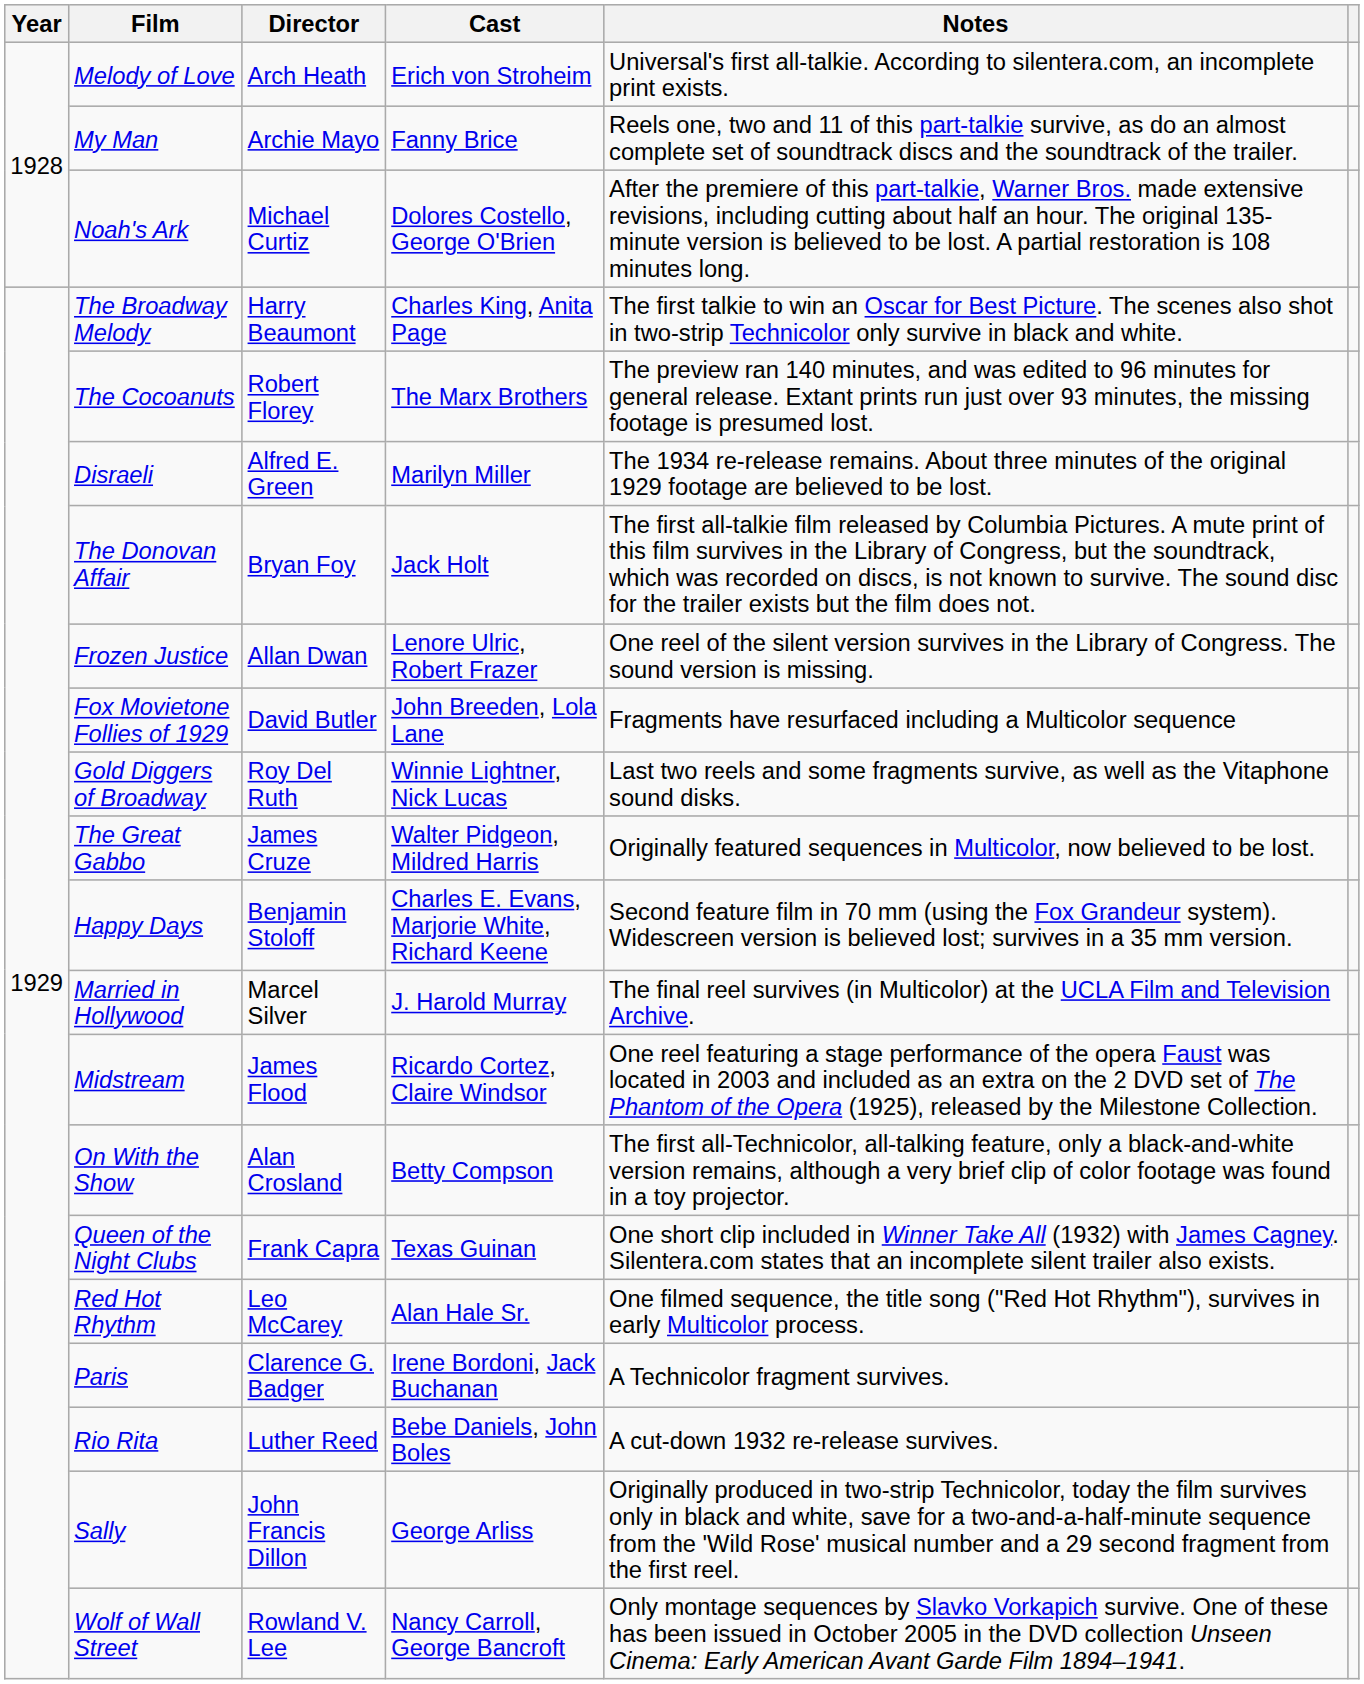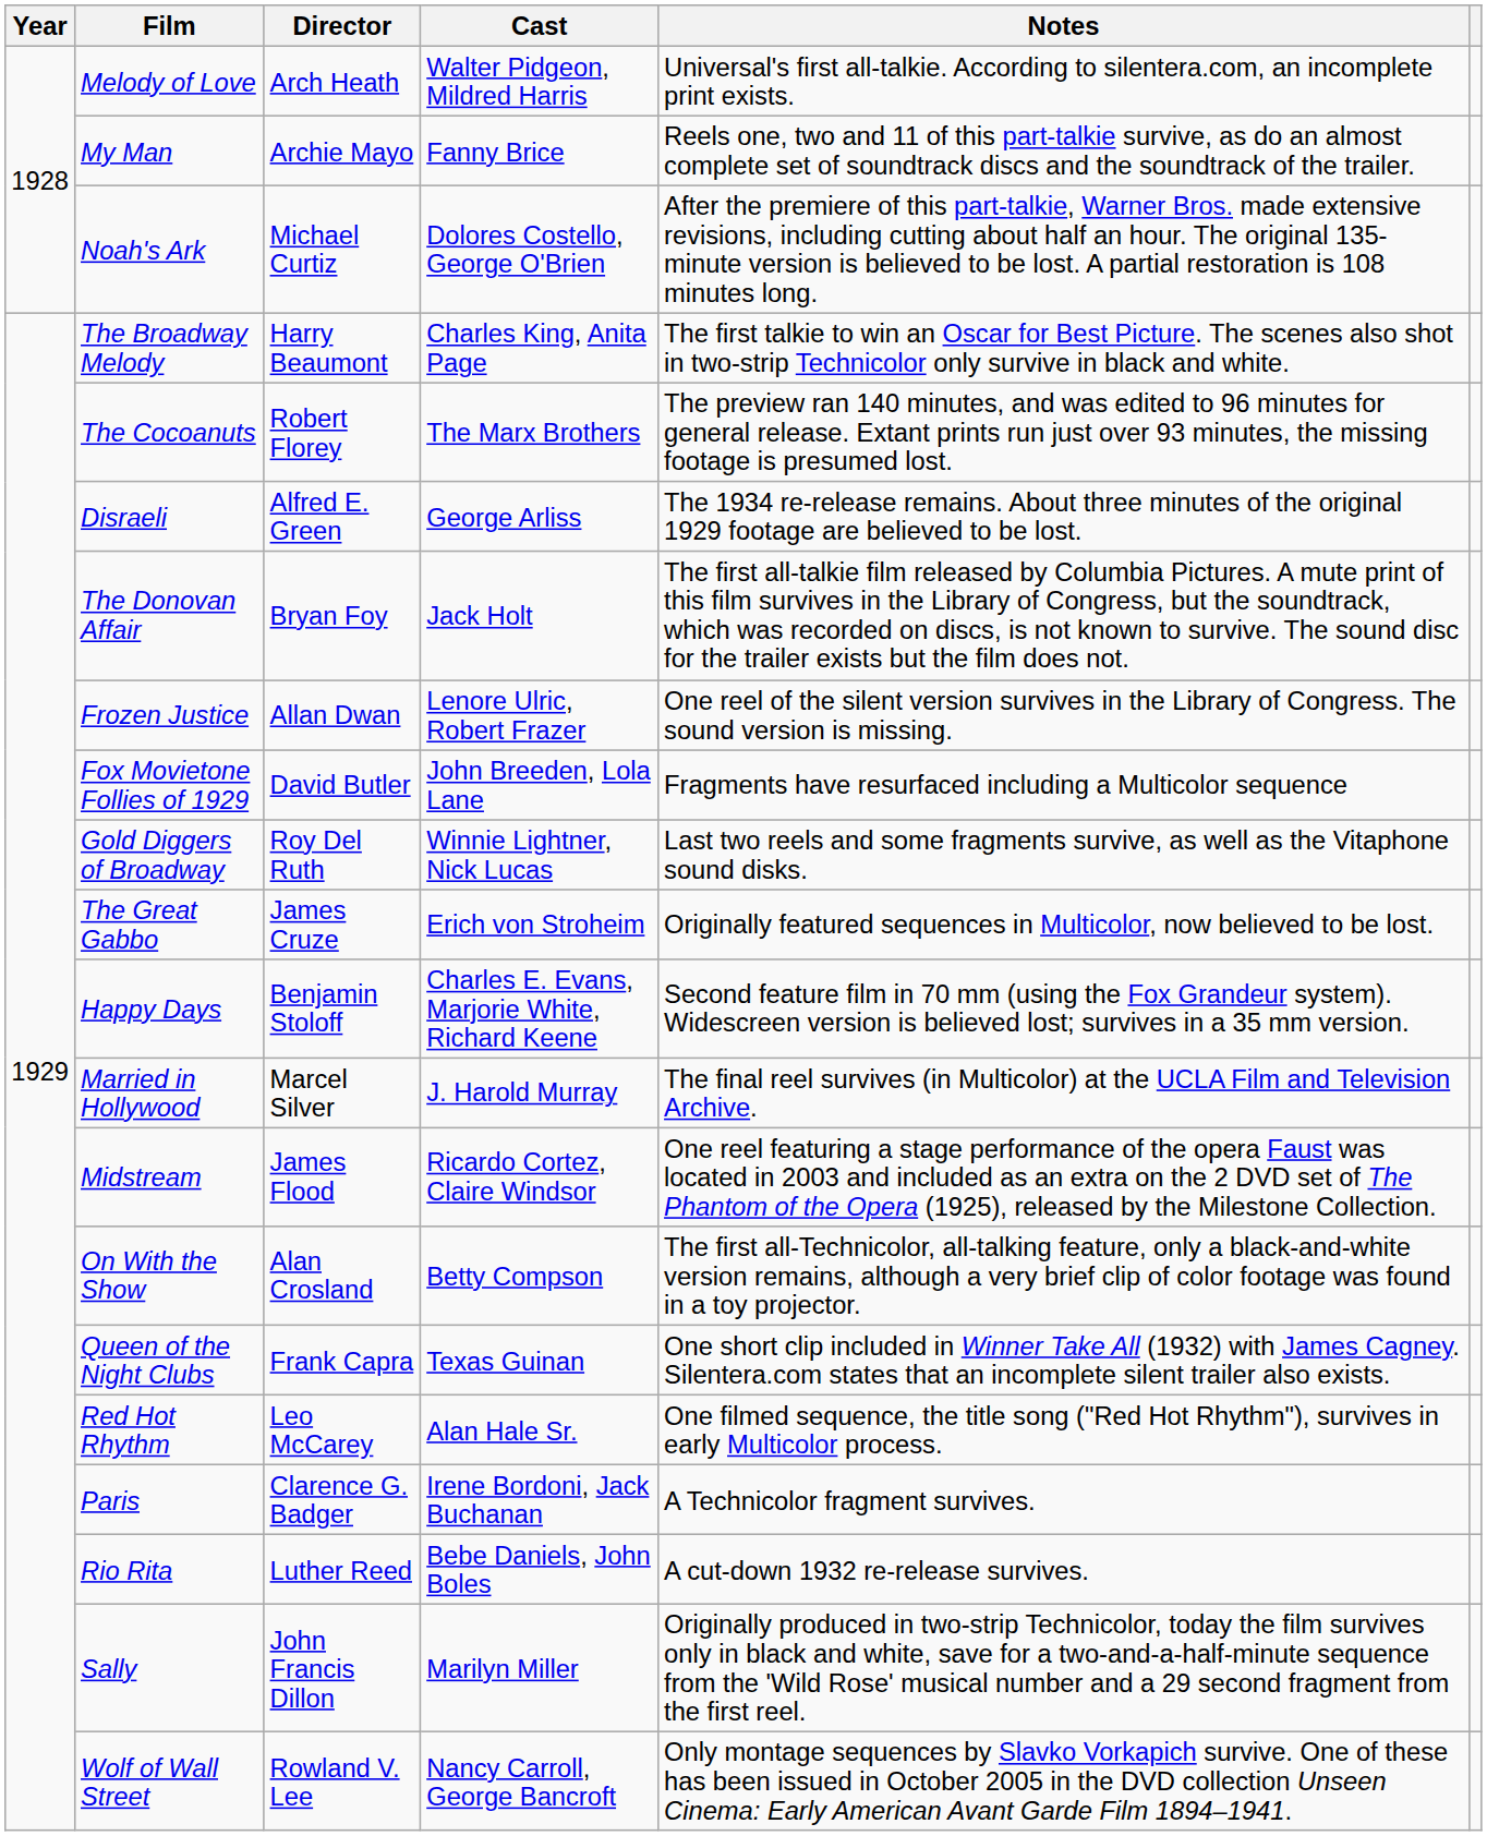 <table class="wikitable sortable" style="font-size:95%">
 <tr>
 <th>Year</th>
 <th>Film</th>
 <th>Director</th>
 <th>Cast</th>
 <th>Notes</th>
 <th></th>
 </tr>
 <tr>
 <td rowspan="3">1928</td>
 <td><em><a href='#'>Melody of Love</a></em></td>
 <td><a href='#'>Arch Heath</a></td>
-<td><a href='#'>Erich von Stroheim</a></td>
+<td><a href='#'>Walter Pidgeon</a>, <a href='#'>Mildred Harris</a></td>
 <td>Universal's first all-talkie. According to silentera.com, an incomplete print exists.</td>
 <td></td>
 </tr>
 <tr>
 <td><em><a href='#'>My Man</a></em></td>
 <td><a href='#'>Archie Mayo</a></td>
 <td><a href='#'>Fanny Brice</a></td>
 <td>Reels one, two and 11 of this <a href='#'>part-talkie</a> survive, as do an almost complete set of soundtrack discs and the soundtrack of the trailer.</td>
 <td></td>
 </tr>
 <tr>
 <td><em><a href='#'>Noah's Ark</a></em></td>
 <td><a href='#'>Michael Curtiz</a></td>
 <td><a href='#'>Dolores Costello</a>, <a href='#'>George O'Brien</a></td>
 <td>After the premiere of this <a href='#'>part-talkie</a>, <a href='#'>Warner Bros.</a> made extensive revisions, including cutting about half an hour. The original 135-minute version is believed to be lost. A partial restoration is 108 minutes long.</td>
 <td></td>
 </tr>
 <tr>
 <td rowspan="18">1929</td>
 <td><em><a href='#'>The Broadway Melody</a></em></td>
 <td><a href='#'>Harry Beaumont</a></td>
 <td><a href='#'>Charles King</a>, <a href='#'>Anita Page</a></td>
 <td>The first talkie to win an <a href='#'>Oscar for Best Picture</a>. The scenes also shot in two-strip <a href='#'>Technicolor</a> only survive in black and white.</td>
 <td></td>
 </tr>
 <tr>
 <td><em><a href='#'>The Cocoanuts</a></em></td>
 <td><a href='#'>Robert Florey</a></td>
 <td><a href='#'>The Marx Brothers</a></td>
 <td>The preview ran 140 minutes, and was edited to 96 minutes for general release. Extant prints run just over 93 minutes, the missing footage is presumed lost.</td>
 <td></td>
 </tr>
 <tr>
 <td><em><a href='#'>Disraeli</a></em></td>
 <td><a href='#'>Alfred E. Green</a></td>
-<td><a href='#'>Marilyn Miller</a></td>
+<td><a href='#'>George Arliss</a></td>
 <td>The 1934 re-release remains. About three minutes of the original 1929 footage are believed to be lost.</td>
 <td></td>
 </tr>
 <tr>
 <td><em><a href='#'>The Donovan Affair</a></em></td>
 <td><a href='#'>Bryan Foy</a></td>
 <td><a href='#'>Jack Holt</a></td>
 <td>The first all-talkie film released by Columbia Pictures. A mute print of this film survives in the Library of Congress, but the soundtrack, which was recorded on discs, is not known to survive. The sound disc for the trailer exists but the film does not.</td>
 <td></td>
 </tr>
 <tr>
 <td><em><a href='#'>Frozen Justice</a></em></td>
 <td><a href='#'>Allan Dwan</a></td>
 <td><a href='#'>Lenore Ulric</a>, <a href='#'>Robert Frazer</a></td>
 <td>One reel of the silent version survives in the Library of Congress. The sound version is missing.</td>
 <td></td>
 </tr>
 <tr>
 <td><em><a href='#'>Fox Movietone Follies of 1929</a></em></td>
 <td><a href='#'>David Butler</a></td>
 <td><a href='#'>John Breeden</a>, <a href='#'>Lola Lane</a></td>
 <td>Fragments have resurfaced including a Multicolor sequence</td>
 <td></td>
 </tr>
 <tr>
 <td><em><a href='#'>Gold Diggers of Broadway</a></em></td>
 <td><a href='#'>Roy Del Ruth</a></td>
 <td><a href='#'>Winnie Lightner</a>, <a href='#'>Nick Lucas</a></td>
 <td>Last two reels and some fragments survive, as well as the Vitaphone sound disks.</td>
 <td></td>
 </tr>
 <tr>
 <td><em><a href='#'>The Great Gabbo</a></em></td>
 <td><a href='#'>James Cruze</a></td>
-<td><a href='#'>Walter Pidgeon</a>, <a href='#'>Mildred Harris</a></td>
+<td><a href='#'>Erich von Stroheim</a></td>
 <td>Originally featured sequences in <a href='#'>Multicolor</a>, now believed to be lost.</td>
 <td></td>
 </tr>
 <tr>
 <td><em><a href='#'>Happy Days</a></em></td>
 <td><a href='#'>Benjamin Stoloff</a></td>
 <td><a href='#'>Charles E. Evans</a>, <a href='#'>Marjorie White</a>, <a href='#'>Richard Keene</a></td>
 <td>Second feature film in 70 mm (using the <a href='#'>Fox Grandeur</a> system). Widescreen version is believed lost; survives in a 35 mm version.</td>
 <td></td>
 </tr>
 <tr>
 <td><em><a href='#'>Married in Hollywood</a></em></td>
 <td>Marcel Silver</td>
 <td><a href='#'>J. Harold Murray</a></td>
 <td>The final reel survives (in Multicolor) at the <a href='#'>UCLA Film and Television Archive</a>.</td>
 <td></td>
 </tr>
 <tr>
 <td><em><a href='#'>Midstream</a></em></td>
 <td><a href='#'>James Flood</a></td>
 <td><a href='#'>Ricardo Cortez</a>, <a href='#'>Claire Windsor</a></td>
 <td>One reel featuring a stage performance of the opera <a href='#'>Faust</a> was located in 2003 and included as an extra on the 2 DVD set of <em><a href='#'>The Phantom of the Opera</a></em> (1925), released by the Milestone Collection.</td>
 <td></td>
 </tr>
 <tr>
 <td><em><a href='#'>On With the Show</a></em></td>
 <td><a href='#'>Alan Crosland</a></td>
 <td><a href='#'>Betty Compson</a></td>
 <td>The first all-Technicolor, all-talking feature, only a black-and-white version remains, although a very brief clip of color footage was found in a toy projector.</td>
 <td></td>
 </tr>
 <tr>
 <td><em><a href='#'>Queen of the Night Clubs</a></em></td>
 <td><a href='#'>Frank Capra</a></td>
 <td><a href='#'>Texas Guinan</a></td>
 <td>One short clip included in <em><a href='#'>Winner Take All</a></em> (1932) with <a href='#'>James Cagney</a>. Silentera.com states that an incomplete silent trailer also exists.</td>
 <td></td>
 </tr>
 <tr>
 <td><em><a href='#'>Red Hot Rhythm</a></em></td>
 <td><a href='#'>Leo McCarey</a></td>
 <td><a href='#'>Alan Hale Sr.</a></td>
 <td>One filmed sequence, the title song ("Red Hot Rhythm"), survives in early <a href='#'>Multicolor</a> process.</td>
 <td></td>
 </tr>
 <tr>
 <td><em><a href='#'>Paris</a></em></td>
 <td><a href='#'>Clarence G. Badger</a></td>
 <td><a href='#'>Irene Bordoni</a>, <a href='#'>Jack Buchanan</a></td>
 <td>A Technicolor fragment survives.</td>
 <td></td>
 </tr>
 <tr>
 <td><em><a href='#'>Rio Rita</a></em></td>
 <td><a href='#'>Luther Reed</a></td>
 <td><a href='#'>Bebe Daniels</a>, <a href='#'>John Boles</a></td>
 <td>A cut-down 1932 re-release survives.</td>
 <td></td>
 </tr>
 <tr>
 <td><em><a href='#'>Sally</a></em></td>
 <td><a href='#'>John Francis Dillon</a></td>
-<td><a href='#'>George Arliss</a></td>
+<td><a href='#'>Marilyn Miller</a></td>
 <td>Originally produced in two-strip Technicolor, today the film survives only in black and white, save for a two-and-a-half-minute sequence from the 'Wild Rose' musical number and a 29 second fragment from the first reel.</td>
 </tr>
 <tr>
 <td><em><a href='#'>Wolf of Wall Street</a></em></td>
 <td><a href='#'>Rowland V. Lee</a></td>
 <td><a href='#'>Nancy Carroll</a>, <a href='#'>George Bancroft</a></td>
 <td>Only montage sequences by <a href='#'>Slavko Vorkapich</a> survive. One of these has been issued in October 2005 in the DVD collection <em>Unseen Cinema: Early American Avant Garde Film 1894–1941</em>.</td>
 <td></td>
 </tr>
 </table>
